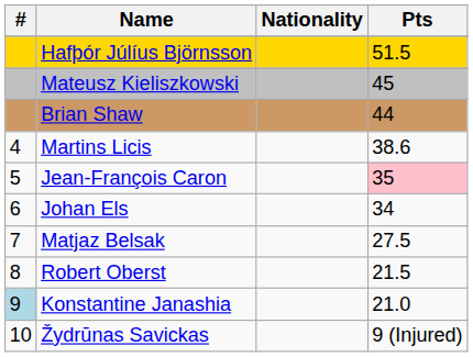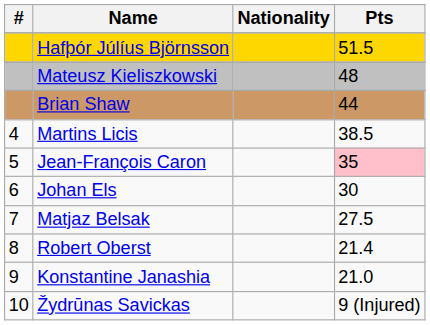 <table class="wikitable">
 <tr>
 <th>#</th>
 <th>Name</th>
 <th>Nationality</th>
 <th>Pts</th>
 </tr>
 <tr>
 </tr>
 <tr style="background:gold;">
 <td></td>
 <td><a href='#'>Hafþór Júlíus Björnsson</a></td>
 <td></td>
 <td>51.5</td>
 </tr>
 <tr>
 </tr>
 <tr style="background:silver;">
 <td></td>
 <td><a href='#'>Mateusz Kieliszkowski</a></td>
 <td></td>
-<td>45</td>
+<td>48</td>
 </tr>
 <tr>
 </tr>
 <tr style="background:#c96;">
 <td></td>
 <td><a href='#'>Brian Shaw</a></td>
 <td></td>
 <td>44</td>
 </tr>
 <tr>
 <td>4</td>
 <td><a href='#'>Martins Licis</a></td>
 <td></td>
-<td>38.6</td>
+<td>38.5</td>
 </tr>
 <tr>
 <td>5</td>
 <td><a href='#'>Jean-François Caron</a></td>
 <td></td>
 <td style="background: pink;">35</td>
 </tr>
 <tr>
 <td>6</td>
 <td><a href='#'>Johan Els</a></td>
 <td></td>
-<td>34</td>
+<td>30</td>
 </tr>
 <tr>
 <td>7</td>
 <td><a href='#'>Matjaz Belsak</a></td>
 <td></td>
 <td>27.5</td>
 </tr>
 <tr>
 <td>8</td>
 <td><a href='#'>Robert Oberst</a></td>
 <td></td>
-<td>21.5</td>
+<td>21.4</td>
 </tr>
 <tr>
-<td style="background: lightblue;">9</td>
+<td>9</td>
 <td><a href='#'>Konstantine Janashia</a></td>
 <td></td>
 <td>21.0</td>
 </tr>
 <tr>
 <td>10</td>
 <td><a href='#'>Žydrūnas Savickas</a></td>
 <td></td>
 <td>9 (Injured)</td>
 </tr>
 </table>
